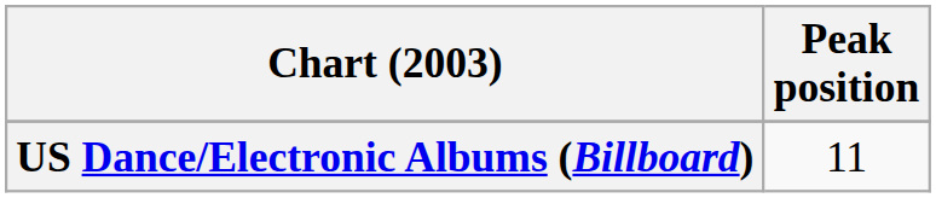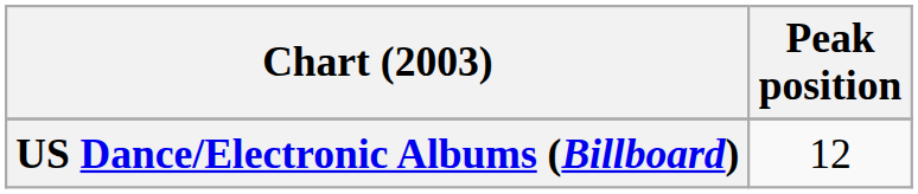 <table class="wikitable sortable plainrowheaders" style="text-align:center">
 <tr>
 <th scope="col">Chart (2003)</th>
 <th scope="col">Peak<br> position</th>
 </tr>
 <tr>
 </tr>
 <tr>
 <th scope="row">US <a href='#'>Dance/Electronic Albums</a> (<a href='#'><em>Billboard</em></a>)</th>
-<td>11</td>
+<td>12</td>
 </tr>
 </table>
